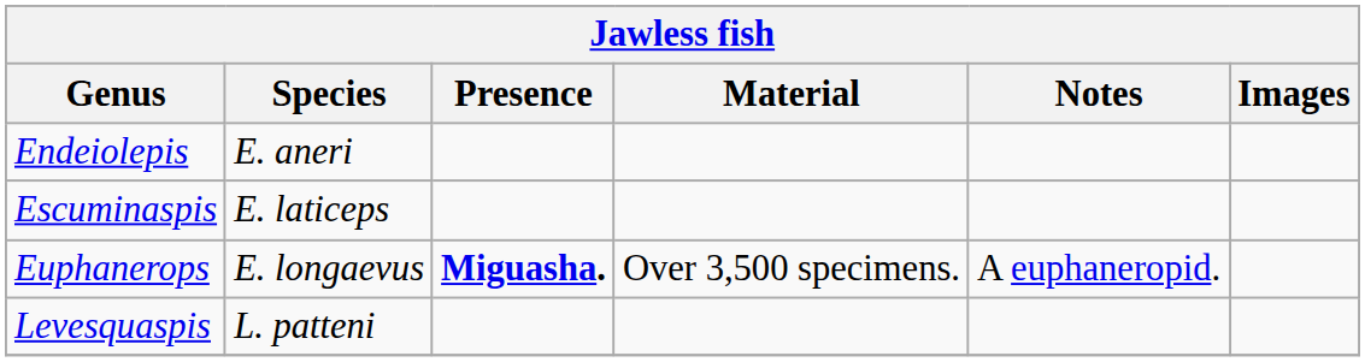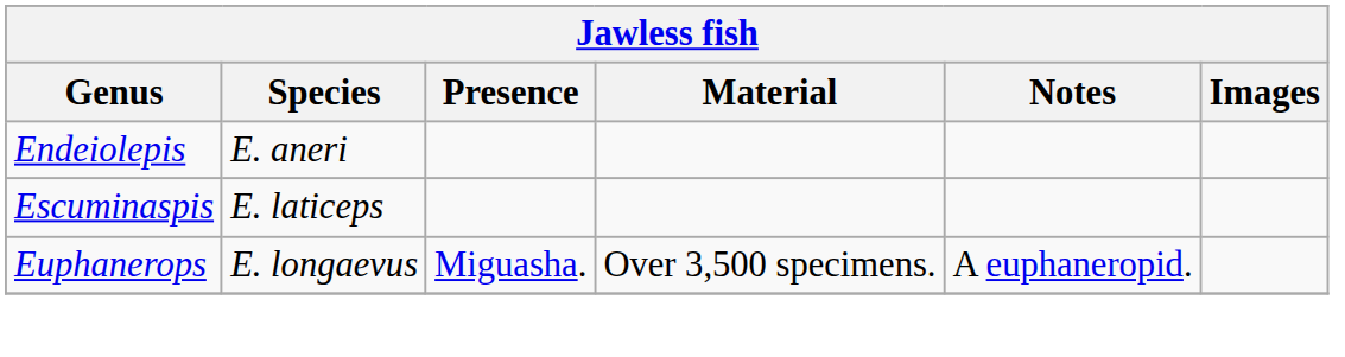 <table class="wikitable" align="center">
 <tr>
 <th colspan="6" align="center"><strong><a href='#'>Jawless fish</a></strong></th>
 </tr>
 <tr>
 <th>Genus</th>
 <th>Species</th>
 <th>Presence</th>
 <th><strong>Material</strong></th>
 <th>Notes</th>
 <th>Images</th>
 </tr>
 <tr>
 <td><em><a href='#'>Endeiolepis</a></em></td>
 <td><em>E. aneri</em></td>
 <td></td>
 <td></td>
 <td></td>
 <td></td>
 </tr>
 <tr>
 <td><em><a href='#'>Escuminaspis</a></em></td>
 <td><em>E. laticeps</em></td>
 <td></td>
 <td></td>
 <td></td>
 <td></td>
 </tr>
 <tr>
 <td><em><a href='#'>Euphanerops</a></em></td>
 <td><em>E. longaevus</em></td>
-<td><strong><a href='#'>Miguasha</a>.</strong></td>
+<td><a href='#'>Miguasha</a>.</td>
 <td>Over 3,500 specimens.</td>
 <td>A <a href='#'>euphaneropid</a>.</td>
 <td></td>
 </tr>
 <tr>
-<td><em><a href='#'>Levesquaspis</a></em></td>
-<td><em>L. patteni</em></td>
-<td></td>
-<td></td>
-<td></td>
-<td></td>
-</tr>
-<tr>
 </tr>
 </table>
